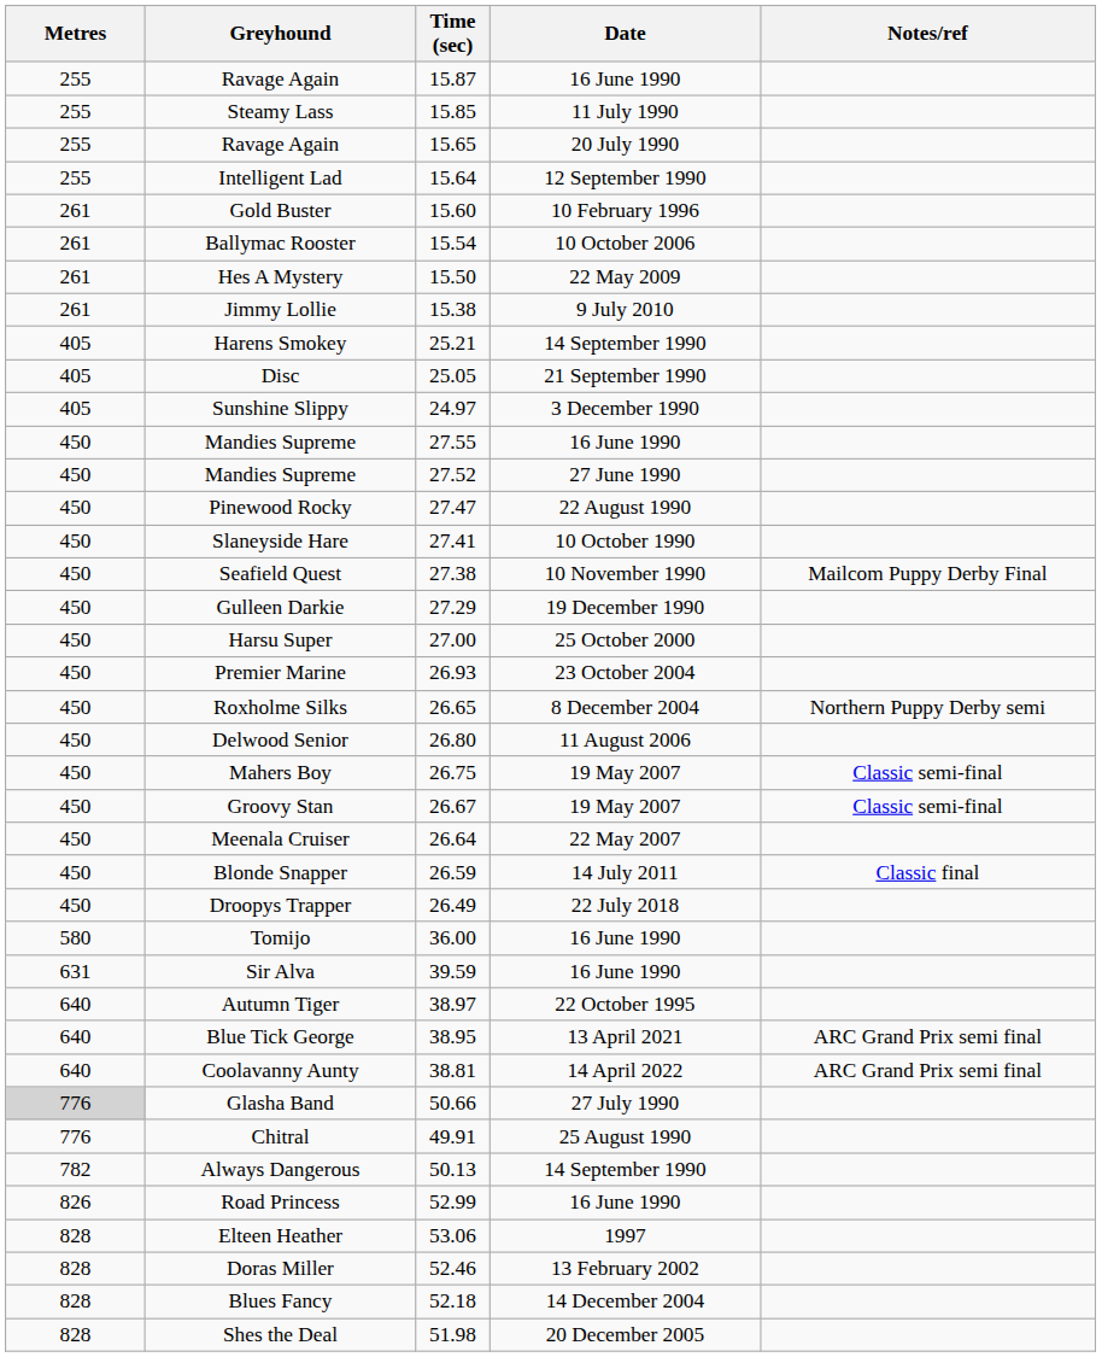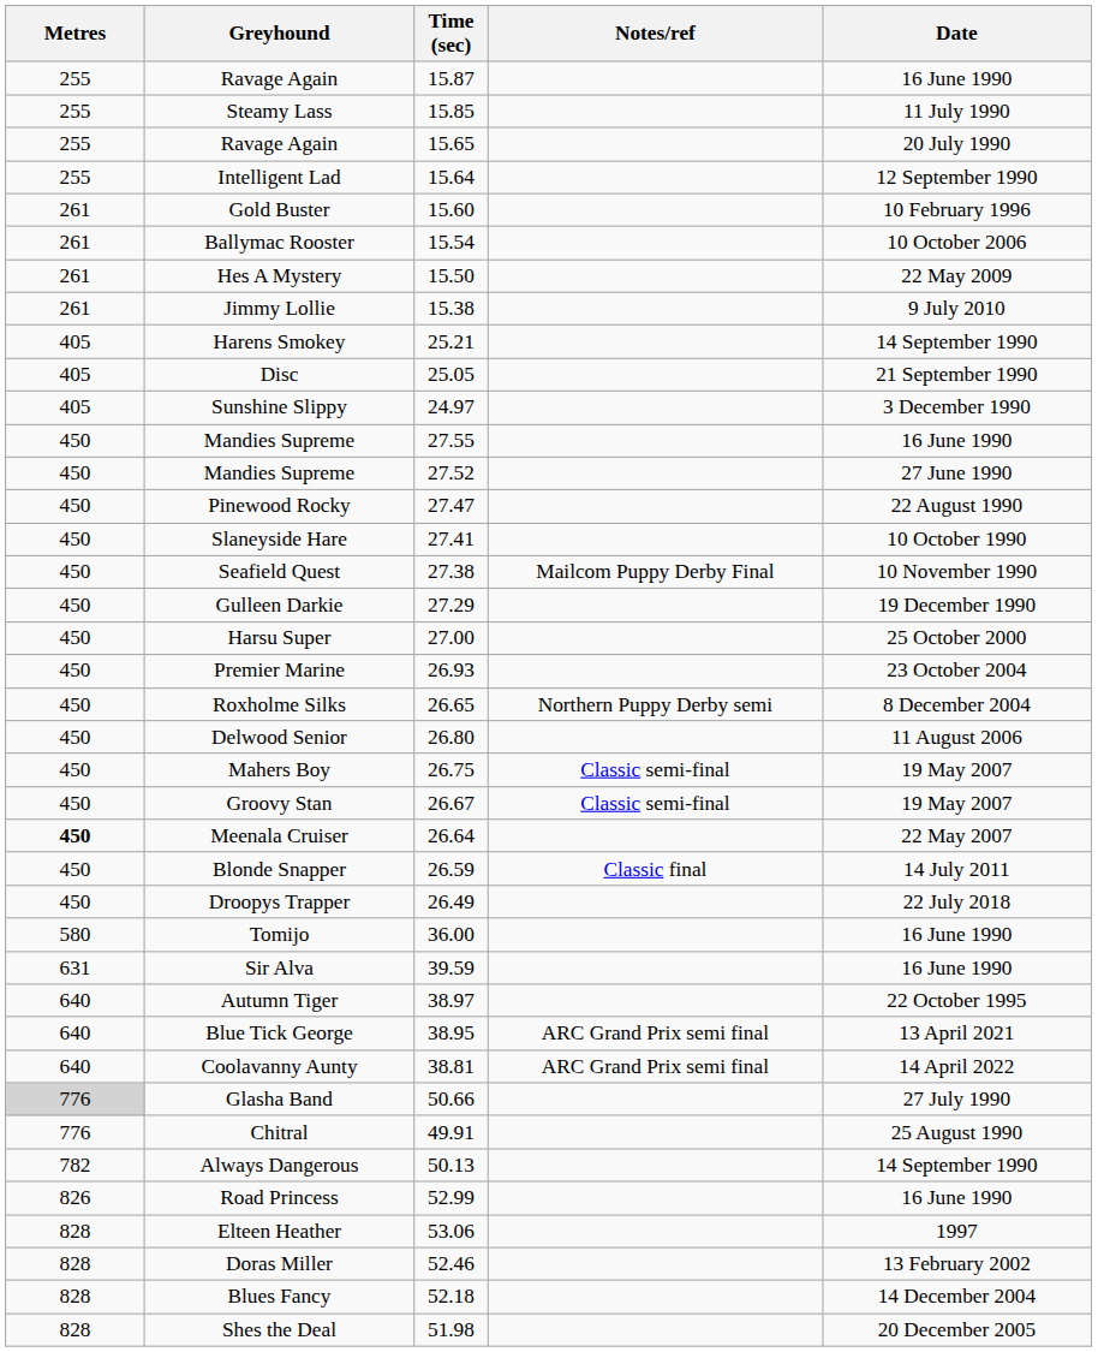 <table class="wikitable" style="font-size: 100%">
 <tr>
 <th width=100>Metres</th>
 <th width=200>Greyhound</th>
 <th width=50>Time (sec)</th>
+<th width=250>Notes/ref</th>
 <th width=200>Date</th>
-<th width=250>Notes/ref</th>
 </tr>
 <tr align=center>
 <td>255</td>
 <td>Ravage Again</td>
 <td>15.87</td>
+<td></td>
 <td>16 June 1990</td>
-<td></td>
 </tr>
 <tr align=center>
 <td>255</td>
 <td>Steamy Lass</td>
 <td>15.85</td>
+<td></td>
 <td>11 July 1990</td>
-<td></td>
 </tr>
 <tr align=center>
 <td>255</td>
 <td>Ravage Again</td>
 <td>15.65</td>
+<td></td>
 <td>20 July 1990</td>
-<td></td>
 </tr>
 <tr align=center>
 <td>255</td>
 <td>Intelligent Lad</td>
 <td>15.64</td>
+<td></td>
 <td>12 September 1990</td>
-<td></td>
 </tr>
 <tr align=center>
 <td>261</td>
 <td>Gold Buster</td>
 <td>15.60</td>
+<td></td>
 <td>10 February 1996</td>
-<td></td>
 </tr>
 <tr align=center>
 <td>261</td>
 <td>Ballymac Rooster</td>
 <td>15.54</td>
+<td></td>
 <td>10 October 2006</td>
-<td></td>
 </tr>
 <tr align=center>
 <td>261</td>
 <td>Hes A Mystery</td>
 <td>15.50</td>
+<td></td>
 <td>22 May 2009</td>
-<td></td>
 </tr>
 <tr align=center>
 <td>261</td>
 <td>Jimmy Lollie</td>
 <td>15.38</td>
+<td></td>
 <td>9 July 2010</td>
-<td></td>
 </tr>
 <tr align=center>
 <td>405</td>
 <td>Harens Smokey</td>
 <td>25.21</td>
+<td></td>
 <td>14 September 1990</td>
-<td></td>
 </tr>
 <tr align=center>
 <td>405</td>
 <td>Disc</td>
 <td>25.05</td>
+<td></td>
 <td>21 September 1990</td>
-<td></td>
 </tr>
 <tr align=center>
 <td>405</td>
 <td>Sunshine Slippy</td>
 <td>24.97</td>
+<td></td>
 <td>3 December 1990</td>
-<td></td>
 </tr>
 <tr align=center>
 <td>450</td>
 <td>Mandies Supreme</td>
 <td>27.55</td>
+<td></td>
 <td>16 June 1990</td>
-<td></td>
 </tr>
 <tr align=center>
 <td>450</td>
 <td>Mandies Supreme</td>
 <td>27.52</td>
+<td></td>
 <td>27 June 1990</td>
-<td></td>
 </tr>
 <tr align=center>
 <td>450</td>
 <td>Pinewood Rocky</td>
 <td>27.47</td>
+<td></td>
 <td>22 August 1990</td>
-<td></td>
 </tr>
 <tr align=center>
 <td>450</td>
 <td>Slaneyside Hare</td>
 <td>27.41</td>
+<td></td>
 <td>10 October 1990</td>
-<td></td>
 </tr>
 <tr align=center>
 <td>450</td>
 <td>Seafield Quest</td>
 <td>27.38</td>
+<td>Mailcom Puppy Derby Final</td>
 <td>10 November 1990</td>
-<td>Mailcom Puppy Derby Final</td>
 </tr>
 <tr align=center>
 <td>450</td>
 <td>Gulleen Darkie</td>
 <td>27.29</td>
+<td></td>
 <td>19 December 1990</td>
-<td></td>
 </tr>
 <tr align=center>
 <td>450</td>
 <td>Harsu Super</td>
 <td>27.00</td>
+<td></td>
 <td>25 October 2000</td>
-<td></td>
 </tr>
 <tr align=center>
 <td>450</td>
 <td>Premier Marine</td>
 <td>26.93</td>
+<td></td>
 <td>23 October 2004</td>
-<td></td>
 </tr>
 <tr align=center>
 <td>450</td>
 <td>Roxholme Silks</td>
 <td>26.65</td>
+<td>Northern Puppy Derby semi</td>
 <td>8 December 2004</td>
-<td>Northern Puppy Derby semi</td>
 </tr>
 <tr align=center>
 <td>450</td>
 <td>Delwood Senior</td>
 <td>26.80</td>
+<td></td>
 <td>11 August 2006</td>
-<td></td>
 </tr>
 <tr align=center>
 <td>450</td>
 <td>Mahers Boy</td>
 <td>26.75</td>
+<td><a href='#'>Classic</a> semi-final</td>
 <td>19 May 2007</td>
-<td><a href='#'>Classic</a> semi-final</td>
 </tr>
 <tr align=center>
 <td>450</td>
 <td>Groovy Stan</td>
 <td>26.67</td>
+<td><a href='#'>Classic</a> semi-final</td>
 <td>19 May 2007</td>
-<td><a href='#'>Classic</a> semi-final</td>
 </tr>
 <tr align=center>
-<td>450</td>
+<td><strong>450</strong></td>
 <td>Meenala Cruiser</td>
 <td>26.64</td>
+<td></td>
 <td>22 May 2007</td>
-<td></td>
 </tr>
 <tr align=center>
 <td>450</td>
 <td>Blonde Snapper</td>
 <td>26.59</td>
+<td><a href='#'>Classic</a> final</td>
 <td>14 July 2011</td>
-<td><a href='#'>Classic</a> final</td>
 </tr>
 <tr align=center>
 <td>450</td>
 <td>Droopys Trapper</td>
 <td>26.49</td>
+<td></td>
 <td>22 July 2018</td>
-<td></td>
 </tr>
 <tr align=center>
 <td>580</td>
 <td>Tomijo</td>
 <td>36.00</td>
+<td></td>
 <td>16 June 1990</td>
-<td></td>
 </tr>
 <tr align=center>
 <td>631</td>
 <td>Sir Alva</td>
 <td>39.59</td>
+<td></td>
 <td>16 June 1990</td>
-<td></td>
 </tr>
 <tr align=center>
 <td>640</td>
 <td>Autumn Tiger</td>
 <td>38.97</td>
+<td></td>
 <td>22 October 1995</td>
-<td></td>
 </tr>
 <tr align=center>
 <td>640</td>
 <td>Blue Tick George</td>
 <td>38.95</td>
+<td>ARC Grand Prix semi final</td>
 <td>13 April 2021</td>
-<td>ARC Grand Prix semi final</td>
 </tr>
 <tr align=center>
 <td>640</td>
 <td>Coolavanny Aunty</td>
 <td>38.81</td>
+<td>ARC Grand Prix semi final</td>
 <td>14 April 2022</td>
-<td>ARC Grand Prix semi final</td>
 </tr>
 <tr align=center>
 <td style="background: lightgrey;">776</td>
 <td>Glasha Band</td>
 <td>50.66</td>
+<td></td>
 <td>27 July 1990</td>
-<td></td>
 </tr>
 <tr align=center>
 <td>776</td>
 <td>Chitral</td>
 <td>49.91</td>
+<td></td>
 <td>25 August 1990</td>
-<td></td>
 </tr>
 <tr align=center>
 <td>782</td>
 <td>Always Dangerous</td>
 <td>50.13</td>
+<td></td>
 <td>14 September 1990</td>
-<td></td>
 </tr>
 <tr align=center>
 <td>826</td>
 <td>Road Princess</td>
 <td>52.99</td>
+<td></td>
 <td>16 June 1990</td>
-<td></td>
 </tr>
 <tr align=center>
 <td>828</td>
 <td>Elteen Heather</td>
 <td>53.06</td>
+<td></td>
 <td>1997</td>
-<td></td>
 </tr>
 <tr align=center>
 <td>828</td>
 <td>Doras Miller</td>
 <td>52.46</td>
+<td></td>
 <td>13 February 2002</td>
-<td></td>
 </tr>
 <tr align=center>
 <td>828</td>
 <td>Blues Fancy</td>
 <td>52.18</td>
+<td></td>
 <td>14 December 2004</td>
-<td></td>
 </tr>
 <tr align=center>
 <td>828</td>
 <td>Shes the Deal</td>
 <td>51.98</td>
+<td></td>
 <td>20 December 2005</td>
-<td></td>
 </tr>
 </table>
